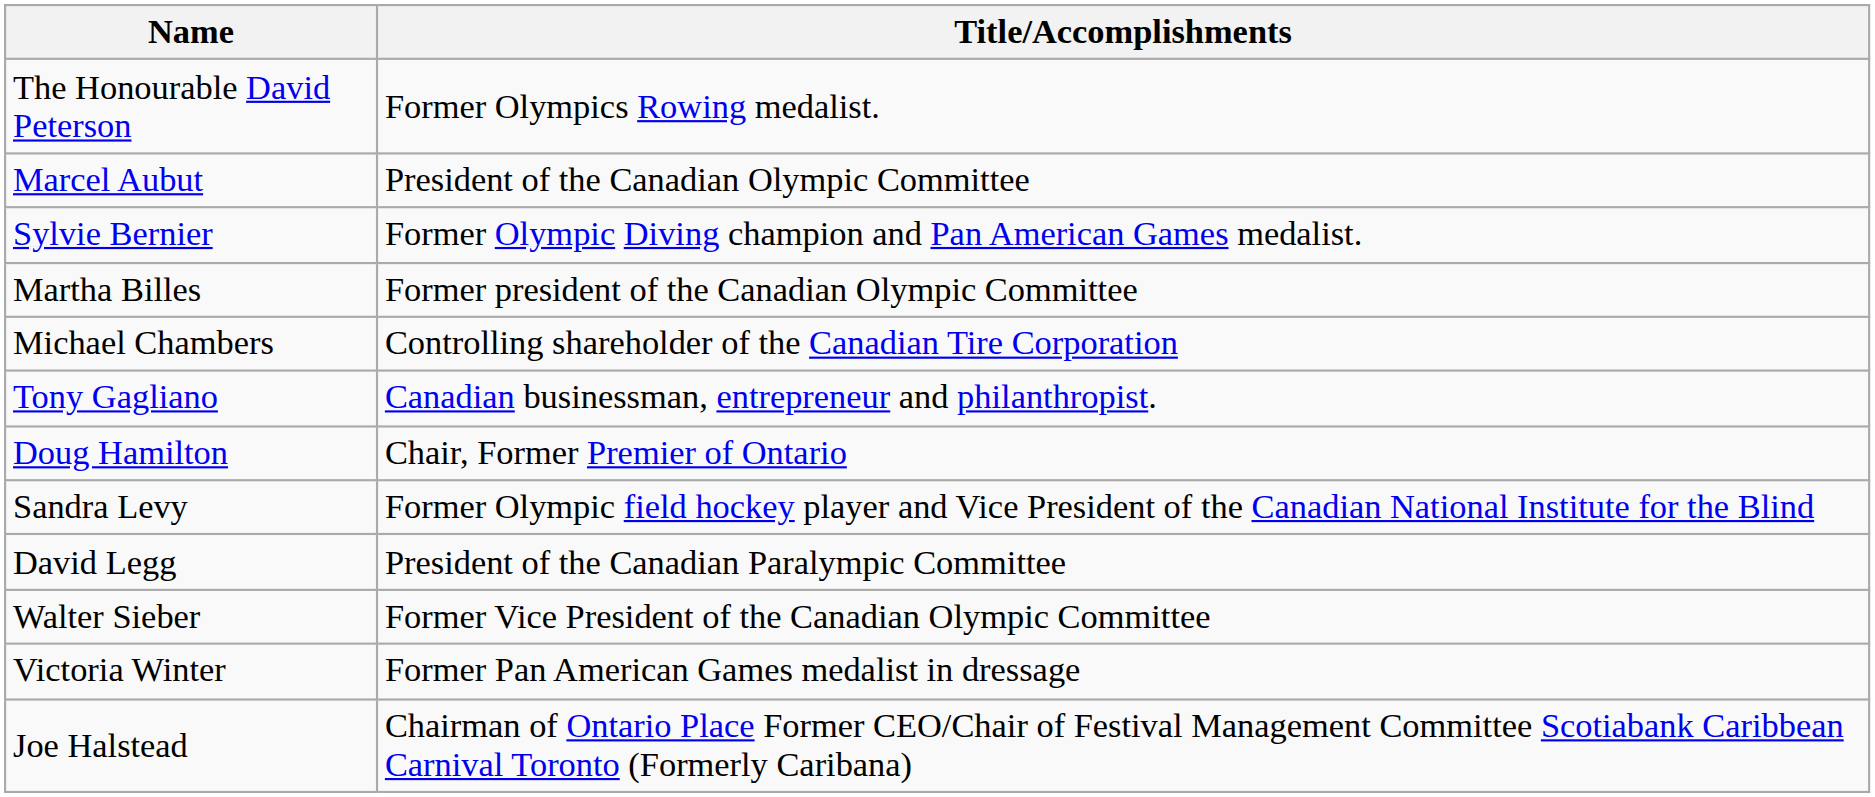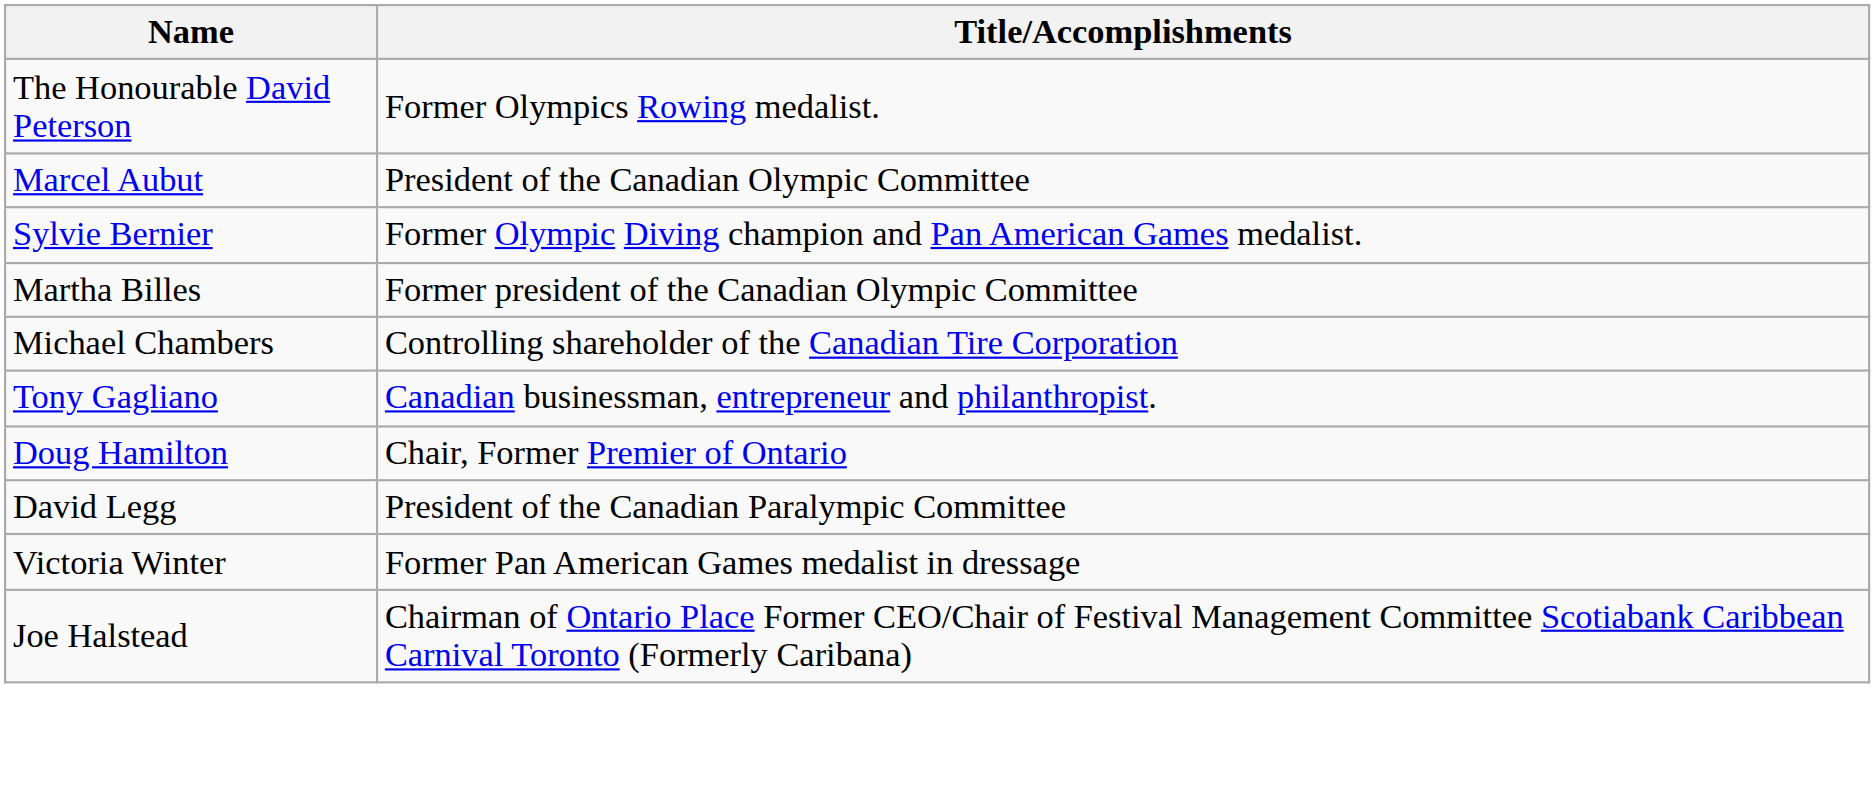 <table class="wikitable sortable">
 <tr>
 <th>Name</th>
 <th>Title/Accomplishments</th>
 </tr>
 <tr>
 <td>The Honourable <a href='#'>David Peterson</a></td>
 <td>Former Olympics <a href='#'>Rowing</a> medalist.</td>
 </tr>
 <tr>
 <td><a href='#'>Marcel Aubut</a></td>
 <td>President of the Canadian Olympic Committee</td>
 </tr>
 <tr>
 <td><a href='#'>Sylvie Bernier</a></td>
 <td>Former <a href='#'>Olympic</a> <a href='#'>Diving</a> champion and <a href='#'>Pan American Games</a> medalist.</td>
 </tr>
 <tr>
 <td>Martha Billes</td>
 <td>Former president of the Canadian Olympic Committee</td>
 </tr>
 <tr>
 <td>Michael Chambers</td>
 <td>Controlling shareholder of the <a href='#'>Canadian Tire Corporation</a></td>
 </tr>
 <tr>
 <td><a href='#'>Tony Gagliano</a></td>
 <td><a href='#'>Canadian</a> businessman, <a href='#'>entrepreneur</a> and <a href='#'>philanthropist</a>.</td>
 </tr>
 <tr>
 <td><a href='#'>Doug Hamilton</a></td>
 <td>Chair, Former <a href='#'>Premier of Ontario</a></td>
 </tr>
 <tr>
-<td>Sandra Levy</td>
-<td>Former Olympic <a href='#'>field hockey</a> player and Vice President of the <a href='#'>Canadian National Institute for the Blind</a></td>
-</tr>
-<tr>
 <td>David Legg</td>
 <td>President of the Canadian Paralympic Committee</td>
-</tr>
-<tr>
-<td>Walter Sieber</td>
-<td>Former Vice President of the Canadian Olympic Committee</td>
 </tr>
 <tr>
 <td>Victoria Winter</td>
 <td>Former Pan American Games medalist in dressage</td>
 </tr>
 <tr>
 <td>Joe Halstead</td>
 <td>Chairman of <a href='#'>Ontario Place</a> Former CEO/Chair of Festival Management Committee <a href='#'>Scotiabank Caribbean Carnival Toronto</a> (Formerly Caribana)</td>
 </tr>
 </table>
